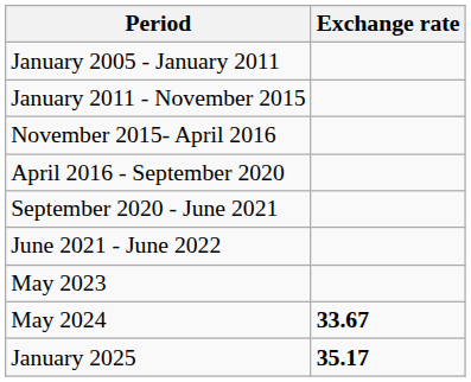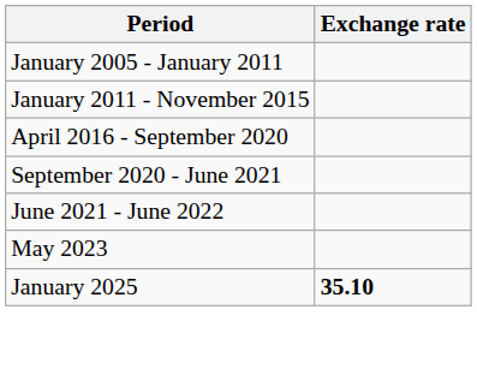 <table class="wikitable mw-collapsible">
 <tr>
 <th>Period</th>
 <th>Exchange rate</th>
 </tr>
 <tr>
 <td>January 2005 - January 2011</td>
 <td></td>
 </tr>
 <tr>
 <td>January 2011 - November 2015</td>
-<td></td>
-</tr>
-<tr>
-<td>November 2015- April 2016</td>
 <td></td>
 </tr>
 <tr>
 <td>April 2016 - September 2020</td>
 <td></td>
 </tr>
 <tr>
 <td>September 2020 - June 2021</td>
 <td></td>
 </tr>
 <tr>
 <td>June 2021 - June 2022</td>
 <td></td>
 </tr>
 <tr>
 <td>May 2023</td>
 <td></td>
 </tr>
 <tr>
-<td>May 2024</td>
-<td><strong>33.67</strong></td>
-</tr>
-<tr>
 <td>January 2025</td>
-<td><strong>35.17</strong></td>
+<td><strong>35.10</strong></td>
 </tr>
 </table>
